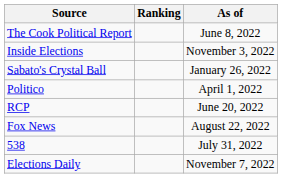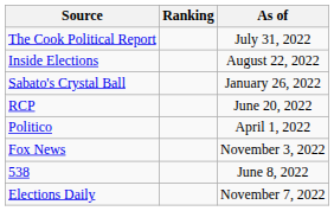 <table class="wikitable" style="text-align:center">
 <tr>
 <th>Source</th>
 <th>Ranking</th>
 <th>As of</th>
 </tr>
 <tr>
 <td align=left><a href='#'>The Cook Political Report</a></td>
 <td></td>
-<td>June 8, 2022</td>
+<td>July 31, 2022</td>
 </tr>
 <tr>
 <td align=left><a href='#'>Inside Elections</a></td>
 <td></td>
-<td>November 3, 2022</td>
+<td>August 22, 2022</td>
 </tr>
 <tr>
 <td align=left><a href='#'>Sabato's Crystal Ball</a></td>
 <td></td>
 <td>January 26, 2022</td>
 </tr>
 <tr>
+<td align=left><a href='#'>RCP</a></td>
+<td></td>
+<td>June 20, 2022</td>
+</tr>
+<tr>
 <td align="left"><a href='#'>Politico</a></td>
 <td></td>
 <td>April 1, 2022</td>
 </tr>
 <tr>
-<td align=left><a href='#'>RCP</a></td>
-<td></td>
-<td>June 20, 2022</td>
-</tr>
-<tr>
 <td align=left><a href='#'>Fox News</a></td>
 <td></td>
-<td>August 22, 2022</td>
+<td>November 3, 2022</td>
 </tr>
 <tr>
 <td align="left"><a href='#'>538</a></td>
 <td></td>
-<td>July 31, 2022</td>
+<td>June 8, 2022</td>
 </tr>
 <tr>
 <td align="left"><a href='#'>Elections Daily</a></td>
 <td></td>
 <td>November 7, 2022</td>
 </tr>
 </table>
